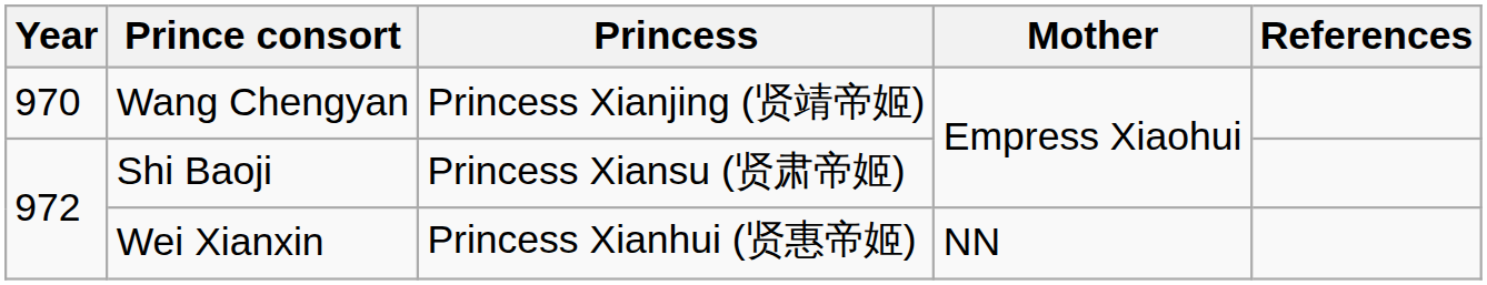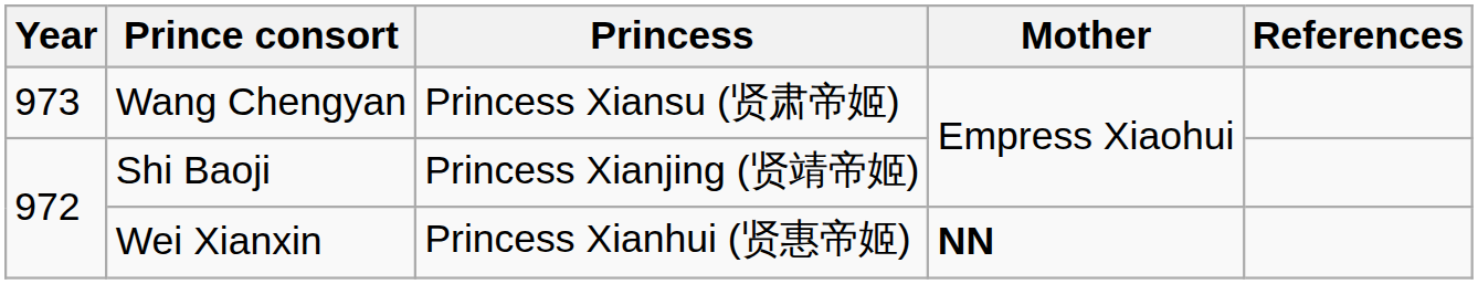 <table class="wikitable">
 <tr>
 <th>Year</th>
 <th>Prince consort</th>
 <th>Princess</th>
 <th>Mother</th>
 <th>References</th>
 </tr>
 <tr>
-<td>970</td>
+<td>973</td>
 <td>Wang Chengyan</td>
-<td>Princess Xianjing (贤靖帝姬)</td>
+<td>Princess Xiansu (贤肃帝姬)</td>
 <td rowspan="2">Empress Xiaohui</td>
 <td></td>
 </tr>
 <tr>
 <td rowspan="2">972</td>
 <td>Shi Baoji</td>
-<td>Princess Xiansu (贤肃帝姬)</td>
+<td>Princess Xianjing (贤靖帝姬)</td>
 <td></td>
 </tr>
 <tr>
 <td>Wei Xianxin</td>
 <td>Princess Xianhui (贤惠帝姬)</td>
-<td>NN</td>
+<td><strong>NN</strong></td>
 <td></td>
 </tr>
 </table>
